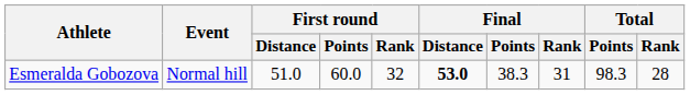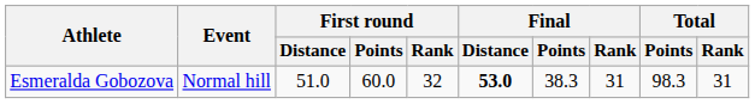 <table class="wikitable" style="font-size:90%">
 <tr>
 <th rowspan=2>Athlete</th>
 <th rowspan=2>Event</th>
 <th colspan=3>First round</th>
 <th colspan=3>Final</th>
 <th colspan=2>Total</th>
 </tr>
 <tr style="font-size:95%">
 <th>Distance</th>
 <th>Points</th>
 <th>Rank</th>
 <th>Distance</th>
 <th>Points</th>
 <th>Rank</th>
 <th>Points</th>
 <th>Rank</th>
 </tr>
 <tr align=center>
 <td align=left><a href='#'>Esmeralda Gobozova</a></td>
 <td align=left><a href='#'>Normal hill</a></td>
 <td>51.0</td>
 <td>60.0</td>
 <td>32</td>
 <td><strong>53.0</strong></td>
 <td>38.3</td>
 <td>31</td>
 <td>98.3</td>
-<td>28</td>
+<td>31</td>
 </tr>
 </table>
